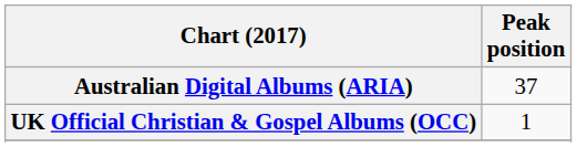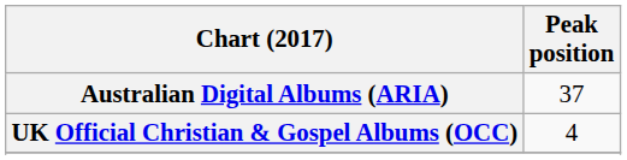 <table class="wikitable sortable plainrowheaders" style="text-align:center">
 <tr>
 <th scope="col">Chart (2017)</th>
 <th scope="col">Peak<br> position</th>
 </tr>
 <tr>
 <th scope="row">Australian <a href='#'>Digital Albums</a> (<a href='#'>ARIA</a>)</th>
 <td style="text-align:center;">37</td>
 </tr>
 <tr>
 <th scope="row">UK <a href='#'>Official Christian & Gospel Albums</a> (<a href='#'>OCC</a>)</th>
-<td style="text-align:center;">1</td>
+<td style="text-align:center;">4</td>
 </tr>
 <tr>
 </tr>
 <tr>
 </tr>
 <tr>
 </tr>
 </table>
